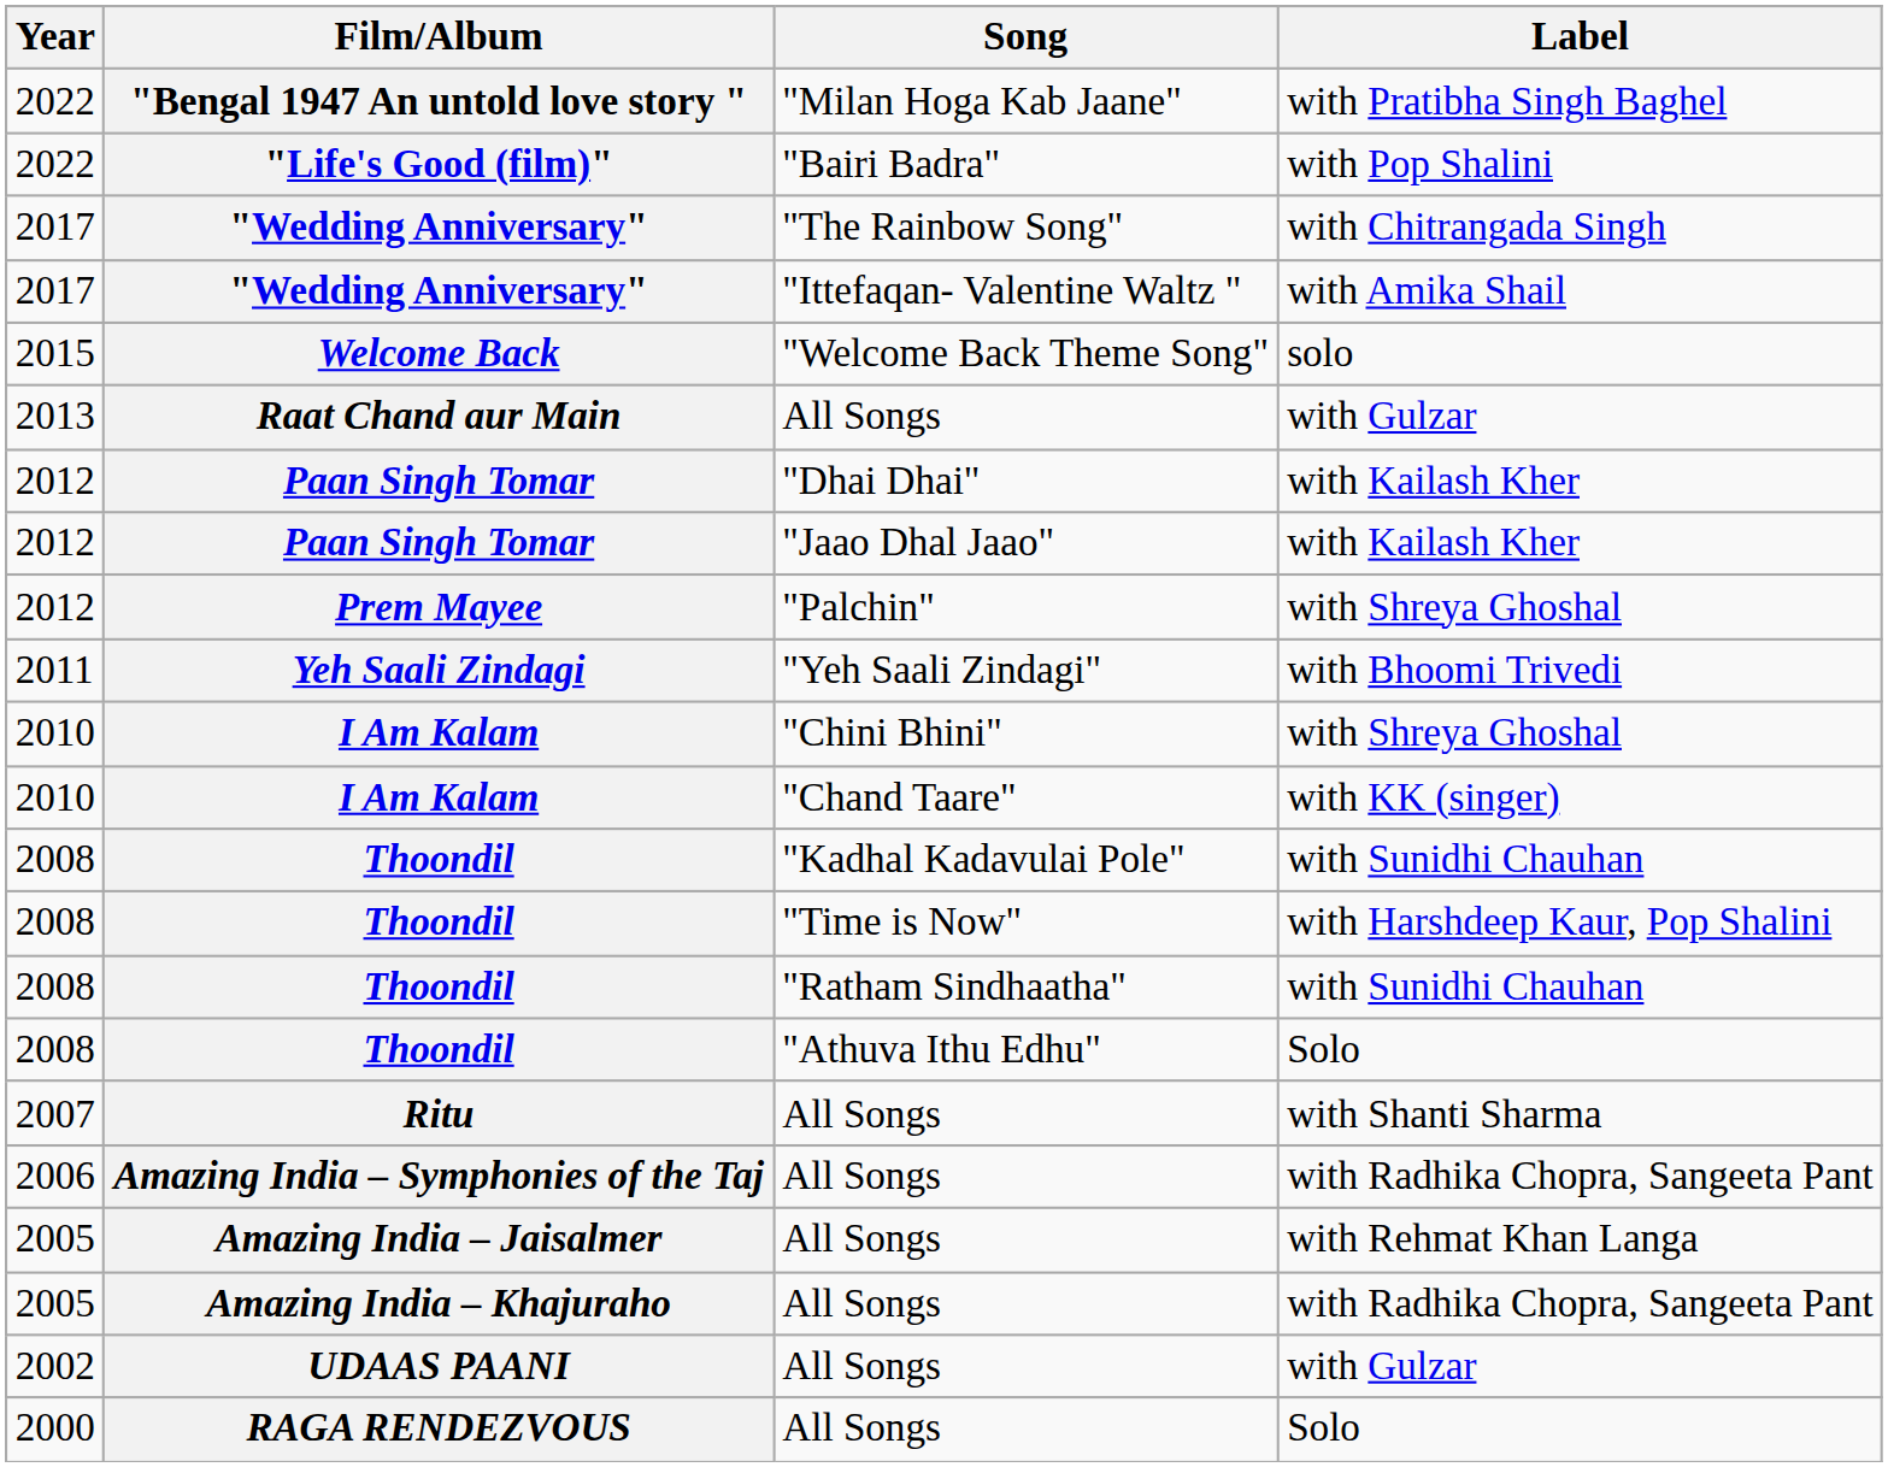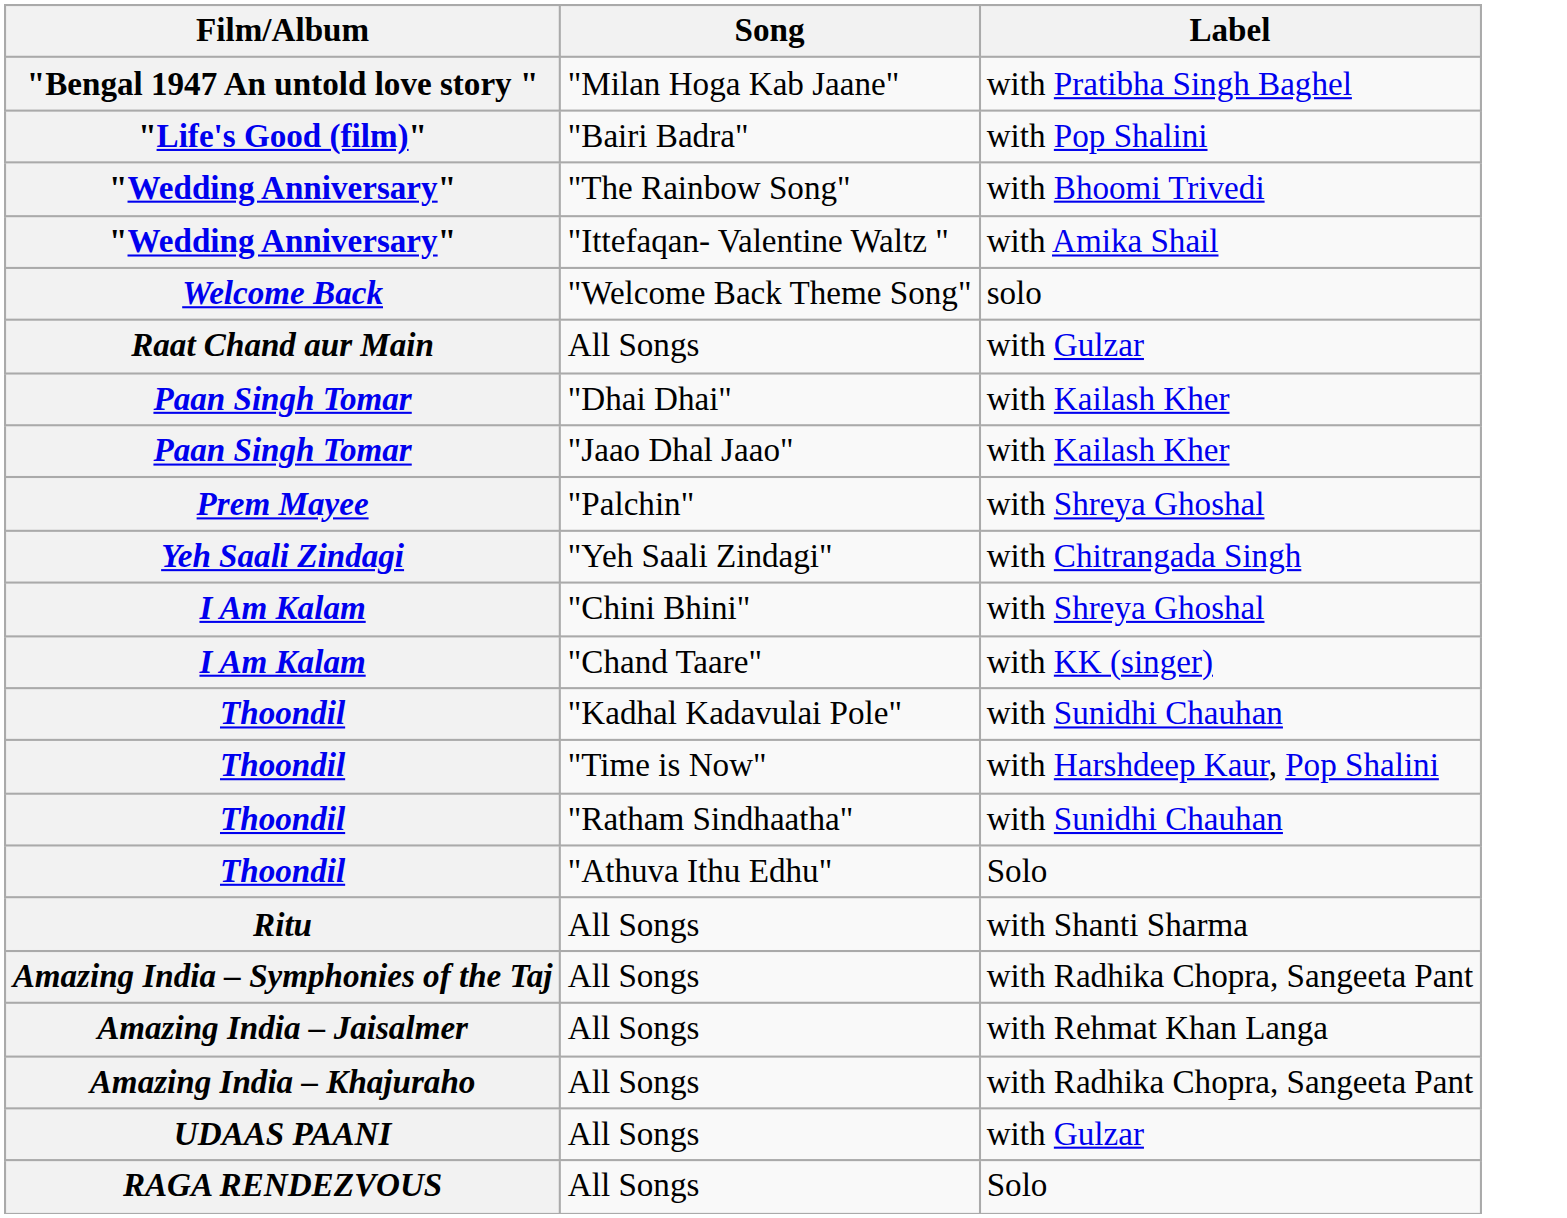 <table class="wikitable sortable plainrowheaders">
 <tr>
-<th scope="col">Year</th>
 <th scope="col">Film/Album</th>
 <th scope="col">Song</th>
 <th scope="col" class="unsortable">Label</th>
 </tr>
 <tr>
-<td>2022</td>
 <th scope="row">"Bengal 1947 An untold love story "</th>
 <td>"Milan Hoga Kab Jaane"</td>
 <td>with <a href='#'>Pratibha Singh Baghel</a></td>
 </tr>
 <tr>
-<td>2022</td>
 <th scope="row">"<a href='#'>Life's Good (film)</a>"</th>
 <td>"Bairi Badra"</td>
 <td>with <a href='#'>Pop Shalini</a></td>
 </tr>
 <tr>
-<td>2017</td>
 <th scope="row">"<a href='#'>Wedding Anniversary</a>"</th>
 <td>"The Rainbow Song"</td>
-<td>with <a href='#'>Chitrangada Singh</a></td>
+<td>with <a href='#'>Bhoomi Trivedi</a></td>
 </tr>
 <tr>
-<td>2017</td>
 <th scope="row">"<a href='#'>Wedding Anniversary</a>"</th>
 <td>"Ittefaqan- Valentine Waltz "</td>
 <td>with <a href='#'>Amika Shail</a></td>
 </tr>
 <tr>
-<td>2015</td>
 <th scope="row"><em><a href='#'>Welcome Back</a></em></th>
 <td>"Welcome Back Theme Song"</td>
 <td>solo</td>
 </tr>
 <tr>
-<td>2013</td>
 <th scope="row"><em>Raat Chand aur Main</em></th>
 <td>All Songs</td>
 <td>with <a href='#'>Gulzar</a></td>
 </tr>
 <tr>
-<td>2012</td>
 <th scope="row"><em><a href='#'>Paan Singh Tomar</a></em></th>
 <td>"Dhai Dhai"</td>
 <td>with <a href='#'>Kailash Kher</a></td>
 </tr>
 <tr>
-<td>2012</td>
 <th scope="row"><em><a href='#'>Paan Singh Tomar</a></em></th>
 <td>"Jaao Dhal Jaao"</td>
 <td>with <a href='#'>Kailash Kher</a></td>
 </tr>
 <tr>
-<td>2012</td>
 <th scope="row"><em><a href='#'>Prem Mayee</a></em></th>
 <td>"Palchin"</td>
 <td>with <a href='#'>Shreya Ghoshal</a></td>
 </tr>
 <tr>
-<td>2011</td>
 <th scope="row"><em><a href='#'>Yeh Saali Zindagi</a></em></th>
 <td>"Yeh Saali Zindagi"</td>
-<td>with <a href='#'>Bhoomi Trivedi</a></td>
+<td>with <a href='#'>Chitrangada Singh</a></td>
 </tr>
 <tr>
-<td>2010</td>
 <th scope="row"><em><a href='#'>I Am Kalam</a></em></th>
 <td>"Chini Bhini"</td>
 <td>with <a href='#'>Shreya Ghoshal</a></td>
 </tr>
 <tr>
-<td>2010</td>
 <th scope="row"><em><a href='#'>I Am Kalam</a></em></th>
 <td>"Chand Taare"</td>
 <td>with <a href='#'>KK (singer)</a></td>
 </tr>
 <tr>
-<td>2008</td>
 <th scope="row"><em><a href='#'>Thoondil</a></em></th>
 <td>"Kadhal Kadavulai Pole"</td>
 <td>with <a href='#'>Sunidhi Chauhan</a></td>
 </tr>
 <tr>
-<td>2008</td>
 <th scope="row"><em><a href='#'>Thoondil</a></em></th>
 <td>"Time is Now"</td>
 <td>with <a href='#'>Harshdeep Kaur</a>, <a href='#'>Pop Shalini</a></td>
 </tr>
 <tr>
-<td>2008</td>
 <th scope="row"><em><a href='#'>Thoondil</a></em></th>
 <td>"Ratham Sindhaatha"</td>
 <td>with <a href='#'>Sunidhi Chauhan</a></td>
 </tr>
 <tr>
-<td>2008</td>
 <th scope="row"><em><a href='#'>Thoondil</a></em></th>
 <td>"Athuva Ithu Edhu"</td>
 <td>Solo</td>
 </tr>
 <tr>
-<td>2007</td>
 <th scope="row"><em>Ritu</em></th>
 <td>All Songs</td>
 <td>with Shanti Sharma</td>
 </tr>
 <tr>
-<td>2006</td>
 <th scope="row"><em>Amazing India – Symphonies of the Taj</em></th>
 <td>All Songs</td>
 <td>with Radhika Chopra, Sangeeta Pant</td>
 </tr>
 <tr>
-<td>2005</td>
 <th scope="row"><em>Amazing India – Jaisalmer</em></th>
 <td>All Songs</td>
 <td>with Rehmat Khan Langa</td>
 </tr>
 <tr>
-<td>2005</td>
 <th scope="row"><em>Amazing India – Khajuraho</em></th>
 <td>All Songs</td>
 <td>with Radhika Chopra, Sangeeta Pant</td>
 </tr>
 <tr>
-<td>2002</td>
 <th scope="row"><em>UDAAS PAANI</em></th>
 <td>All Songs</td>
 <td>with <a href='#'>Gulzar</a></td>
 </tr>
 <tr>
-<td>2000</td>
 <th scope="row"><em>RAGA RENDEZVOUS</em></th>
 <td>All Songs</td>
 <td>Solo</td>
 </tr>
 </table>
